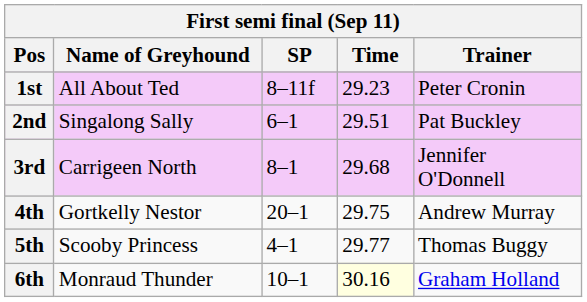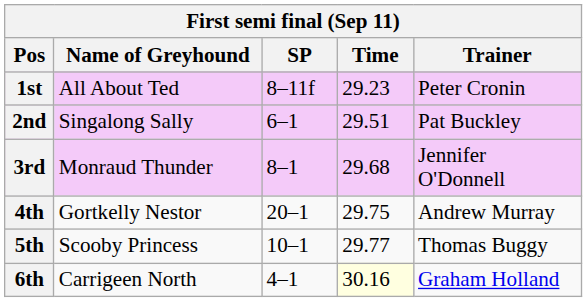 <table class="wikitable">
 <tr>
 <th colspan="6">First semi final (Sep 11)</th>
 </tr>
 <tr>
 <th width=30>Pos</th>
 <th width=150>Name of Greyhound</th>
 <th width=50>SP</th>
 <th width=50>Time</th>
 <th width=120>Trainer</th>
 </tr>
 <tr style="background: #f4caf9;">
 <th>1st</th>
 <td>All About Ted</td>
 <td>8–11f</td>
 <td>29.23</td>
 <td>Peter Cronin</td>
 </tr>
 <tr style="background: #f4caf9;">
 <th>2nd</th>
 <td>Singalong Sally</td>
 <td>6–1</td>
 <td>29.51</td>
 <td>Pat Buckley</td>
 </tr>
 <tr style="background: #f4caf9;">
 <th>3rd</th>
-<td>Carrigeen North</td>
+<td>Monraud Thunder</td>
 <td>8–1</td>
 <td>29.68</td>
 <td>Jennifer O'Donnell</td>
 </tr>
 <tr>
 <th>4th</th>
 <td>Gortkelly Nestor</td>
 <td>20–1</td>
 <td>29.75</td>
 <td>Andrew Murray</td>
 </tr>
 <tr>
 <th>5th</th>
 <td>Scooby Princess</td>
-<td>4–1</td>
+<td>10–1</td>
 <td>29.77</td>
 <td>Thomas Buggy</td>
 </tr>
 <tr>
 <th>6th</th>
-<td>Monraud Thunder</td>
-<td>10–1</td>
+<td>Carrigeen North</td>
+<td>4–1</td>
 <td style="background: lightyellow;">30.16</td>
 <td><a href='#'>Graham Holland</a></td>
 </tr>
 </table>
